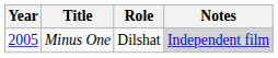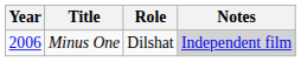 <table class="wikitable">
 <tr>
 <th>Year</th>
 <th>Title</th>
 <th>Role</th>
 <th>Notes</th>
 </tr>
 <tr>
-<td><a href='#'>2005</a></td>
+<td><a href='#'>2006</a></td>
 <td><em>Minus One</em></td>
 <td>Dilshat</td>
 <td style="background: lightgrey;"><a href='#'>Independent film</a></td>
 </tr>
 </table>
